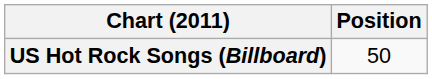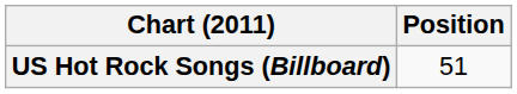 <table class="wikitable plainrowheaders sortable" style="text-align:center;">
 <tr>
 <th>Chart (2011)</th>
 <th>Position</th>
 </tr>
 <tr>
 <th scope="row">US Hot Rock Songs (<em>Billboard</em>)</th>
-<td>50</td>
+<td>51</td>
 </tr>
 </table>
